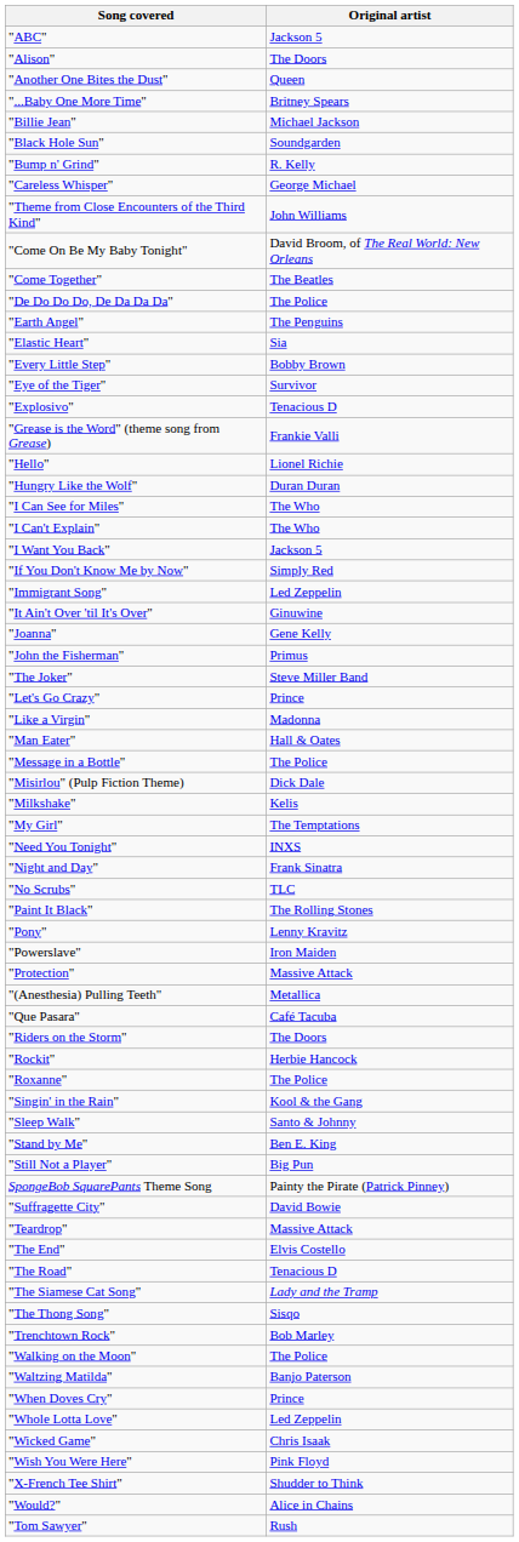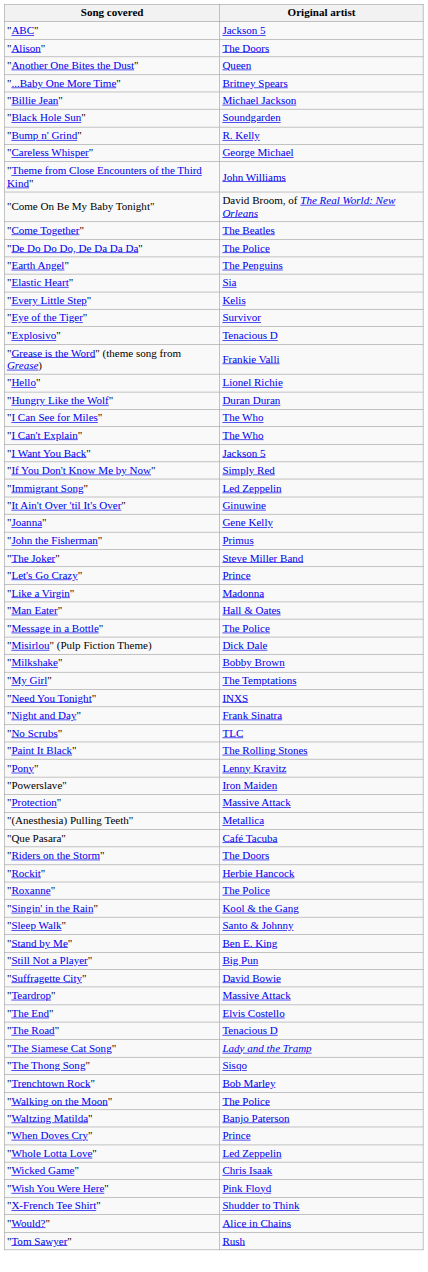 <table class="wikitable sortable">
 <tr>
 <th>Song covered</th>
 <th>Original artist</th>
 </tr>
 <tr>
 <td>"<a href='#'>ABC</a>"</td>
 <td><a href='#'>Jackson 5</a></td>
 </tr>
 <tr>
 <td>"<a href='#'>Alison</a>"</td>
 <td><a href='#'>The Doors</a></td>
 </tr>
 <tr>
 <td>"<a href='#'>Another One Bites the Dust</a>"</td>
 <td><a href='#'>Queen</a></td>
 </tr>
 <tr>
 <td>"<a href='#'>...Baby One More Time</a>"</td>
 <td><a href='#'>Britney Spears</a></td>
 </tr>
 <tr>
 <td>"<a href='#'>Billie Jean</a>"</td>
 <td><a href='#'>Michael Jackson</a></td>
 </tr>
 <tr>
 <td>"<a href='#'>Black Hole Sun</a>"</td>
 <td><a href='#'>Soundgarden</a></td>
 </tr>
 <tr>
 <td>"<a href='#'>Bump n' Grind</a>"</td>
 <td><a href='#'>R. Kelly</a></td>
 </tr>
 <tr>
 <td>"<a href='#'>Careless Whisper</a>"</td>
 <td><a href='#'>George Michael</a></td>
 </tr>
 <tr>
 <td>"<a href='#'>Theme from Close Encounters of the Third Kind</a>"</td>
 <td><a href='#'>John Williams</a></td>
 </tr>
 <tr>
 <td>"Come On Be My Baby Tonight"</td>
 <td>David Broom, of <em><a href='#'>The Real World: New Orleans</a></em></td>
 </tr>
 <tr>
 <td>"<a href='#'>Come Together</a>"</td>
 <td><a href='#'>The Beatles</a></td>
 </tr>
 <tr>
 <td>"<a href='#'>De Do Do Do, De Da Da Da</a>"</td>
 <td><a href='#'>The Police</a></td>
 </tr>
 <tr>
 <td>"<a href='#'>Earth Angel</a>"</td>
 <td><a href='#'>The Penguins</a></td>
 </tr>
 <tr>
 <td>"<a href='#'>Elastic Heart</a>"</td>
 <td><a href='#'>Sia</a></td>
 </tr>
 <tr>
 <td>"<a href='#'>Every Little Step</a>"</td>
-<td><a href='#'>Bobby Brown</a></td>
+<td><a href='#'>Kelis</a></td>
 </tr>
 <tr>
 <td>"<a href='#'>Eye of the Tiger</a>"</td>
 <td><a href='#'>Survivor</a></td>
 </tr>
 <tr>
 <td>"<a href='#'>Explosivo</a>"</td>
 <td><a href='#'>Tenacious D</a></td>
 </tr>
 <tr>
 <td>"<a href='#'>Grease is the Word</a>" (theme song from <em><a href='#'>Grease</a></em>)</td>
 <td><a href='#'>Frankie Valli</a></td>
 </tr>
 <tr>
 <td>"<a href='#'>Hello</a>"</td>
 <td><a href='#'>Lionel Richie</a></td>
 </tr>
 <tr>
 <td>"<a href='#'>Hungry Like the Wolf</a>"</td>
 <td><a href='#'>Duran Duran</a></td>
 </tr>
 <tr>
 <td>"<a href='#'>I Can See for Miles</a>"</td>
 <td><a href='#'>The Who</a></td>
 </tr>
 <tr>
 <td>"<a href='#'>I Can't Explain</a>"</td>
 <td><a href='#'>The Who</a></td>
 </tr>
 <tr>
 <td>"<a href='#'>I Want You Back</a>"</td>
 <td><a href='#'>Jackson 5</a></td>
 </tr>
 <tr>
 <td>"<a href='#'>If You Don't Know Me by Now</a>"</td>
 <td><a href='#'>Simply Red</a></td>
 </tr>
 <tr>
 <td>"<a href='#'>Immigrant Song</a>"</td>
 <td><a href='#'>Led Zeppelin</a></td>
 </tr>
 <tr>
 <td>"<a href='#'>It Ain't Over 'til It's Over</a>"</td>
 <td><a href='#'>Ginuwine</a></td>
 </tr>
 <tr>
 <td>"<a href='#'>Joanna</a>"</td>
 <td><a href='#'>Gene Kelly</a></td>
 </tr>
 <tr>
 <td>"<a href='#'>John the Fisherman</a>"</td>
 <td><a href='#'>Primus</a></td>
 </tr>
 <tr>
 <td>"<a href='#'>The Joker</a>"</td>
 <td><a href='#'>Steve Miller Band</a></td>
 </tr>
 <tr>
 <td>"<a href='#'>Let's Go Crazy</a>"</td>
 <td><a href='#'>Prince</a></td>
 </tr>
 <tr>
 <td>"<a href='#'>Like a Virgin</a>"</td>
 <td><a href='#'>Madonna</a></td>
 </tr>
 <tr>
 <td>"<a href='#'>Man Eater</a>"</td>
 <td><a href='#'>Hall & Oates</a></td>
 </tr>
 <tr>
 <td>"<a href='#'>Message in a Bottle</a>"</td>
 <td><a href='#'>The Police</a></td>
 </tr>
 <tr>
 <td>"<a href='#'>Misirlou</a>" (Pulp Fiction Theme)</td>
 <td><a href='#'>Dick Dale</a></td>
 </tr>
 <tr>
 <td>"<a href='#'>Milkshake</a>"</td>
-<td><a href='#'>Kelis</a></td>
+<td><a href='#'>Bobby Brown</a></td>
 </tr>
 <tr>
 <td>"<a href='#'>My Girl</a>"</td>
 <td><a href='#'>The Temptations</a></td>
 </tr>
 <tr>
 <td>"<a href='#'>Need You Tonight</a>"</td>
 <td><a href='#'>INXS</a></td>
 </tr>
 <tr>
 <td>"<a href='#'>Night and Day</a>"</td>
 <td><a href='#'>Frank Sinatra</a></td>
 </tr>
 <tr>
 <td>"<a href='#'>No Scrubs</a>"</td>
 <td><a href='#'>TLC</a></td>
 </tr>
 <tr>
 <td>"<a href='#'>Paint It Black</a>"</td>
 <td><a href='#'>The Rolling Stones</a></td>
 </tr>
 <tr>
 <td>"<a href='#'>Pony</a>"</td>
 <td><a href='#'>Lenny Kravitz</a></td>
 </tr>
 <tr>
 <td>"Powerslave"</td>
 <td><a href='#'>Iron Maiden</a></td>
 </tr>
 <tr>
 <td>"<a href='#'>Protection</a>"</td>
 <td><a href='#'>Massive Attack</a></td>
 </tr>
 <tr>
 <td>"(Anesthesia) Pulling Teeth"</td>
 <td><a href='#'>Metallica</a></td>
 </tr>
 <tr>
 <td>"Que Pasara"</td>
 <td><a href='#'>Café Tacuba</a></td>
 </tr>
 <tr>
 <td>"<a href='#'>Riders on the Storm</a>"</td>
 <td><a href='#'>The Doors</a></td>
 </tr>
 <tr>
 <td>"<a href='#'>Rockit</a>"</td>
 <td><a href='#'>Herbie Hancock</a></td>
 </tr>
 <tr>
 <td>"<a href='#'>Roxanne</a>"</td>
 <td><a href='#'>The Police</a></td>
 </tr>
 <tr>
 <td>"<a href='#'>Singin' in the Rain</a>"</td>
 <td><a href='#'>Kool & the Gang</a></td>
 </tr>
 <tr>
 <td>"<a href='#'>Sleep Walk</a>"</td>
 <td><a href='#'>Santo & Johnny</a></td>
 </tr>
 <tr>
 <td>"<a href='#'>Stand by Me</a>"</td>
 <td><a href='#'>Ben E. King</a></td>
 </tr>
 <tr>
 <td>"<a href='#'>Still Not a Player</a>"</td>
 <td><a href='#'>Big Pun</a></td>
 </tr>
 <tr>
-<td><em><a href='#'>SpongeBob SquarePants</a></em> Theme Song</td>
-<td>Painty the Pirate (<a href='#'>Patrick Pinney</a>)</td>
-</tr>
-<tr>
 <td>"<a href='#'>Suffragette City</a>"</td>
 <td><a href='#'>David Bowie</a></td>
 </tr>
 <tr>
 <td>"<a href='#'>Teardrop</a>"</td>
 <td><a href='#'>Massive Attack</a></td>
 </tr>
 <tr>
 <td>"<a href='#'>The End</a>"</td>
 <td><a href='#'>Elvis Costello</a></td>
 </tr>
 <tr>
 <td>"<a href='#'>The Road</a>"</td>
 <td><a href='#'>Tenacious D</a></td>
 </tr>
 <tr>
 <td>"<a href='#'>The Siamese Cat Song</a>"</td>
 <td><em><a href='#'>Lady and the Tramp</a></em></td>
 </tr>
 <tr>
 <td>"<a href='#'>The Thong Song</a>"</td>
 <td><a href='#'>Sisqo</a></td>
 </tr>
 <tr>
 <td>"<a href='#'>Trenchtown Rock</a>"</td>
 <td><a href='#'>Bob Marley</a></td>
 </tr>
 <tr>
 <td>"<a href='#'>Walking on the Moon</a>"</td>
 <td><a href='#'>The Police</a></td>
 </tr>
 <tr>
 <td>"<a href='#'>Waltzing Matilda</a>"</td>
 <td><a href='#'>Banjo Paterson</a></td>
 </tr>
 <tr>
 <td>"<a href='#'>When Doves Cry</a>"</td>
 <td><a href='#'>Prince</a></td>
 </tr>
 <tr>
 <td>"<a href='#'>Whole Lotta Love</a>"</td>
 <td><a href='#'>Led Zeppelin</a></td>
 </tr>
 <tr>
 <td>"<a href='#'>Wicked Game</a>"</td>
 <td><a href='#'>Chris Isaak</a></td>
 </tr>
 <tr>
 <td>"<a href='#'>Wish You Were Here</a>"</td>
 <td><a href='#'>Pink Floyd</a></td>
 </tr>
 <tr>
 <td>"<a href='#'>X-French Tee Shirt</a>"</td>
 <td><a href='#'>Shudder to Think</a></td>
 </tr>
 <tr>
 <td>"<a href='#'>Would?</a>"</td>
 <td><a href='#'>Alice in Chains</a></td>
 </tr>
 <tr>
 <td>"<a href='#'>Tom Sawyer</a>"</td>
 <td><a href='#'>Rush</a></td>
 </tr>
 </table>
